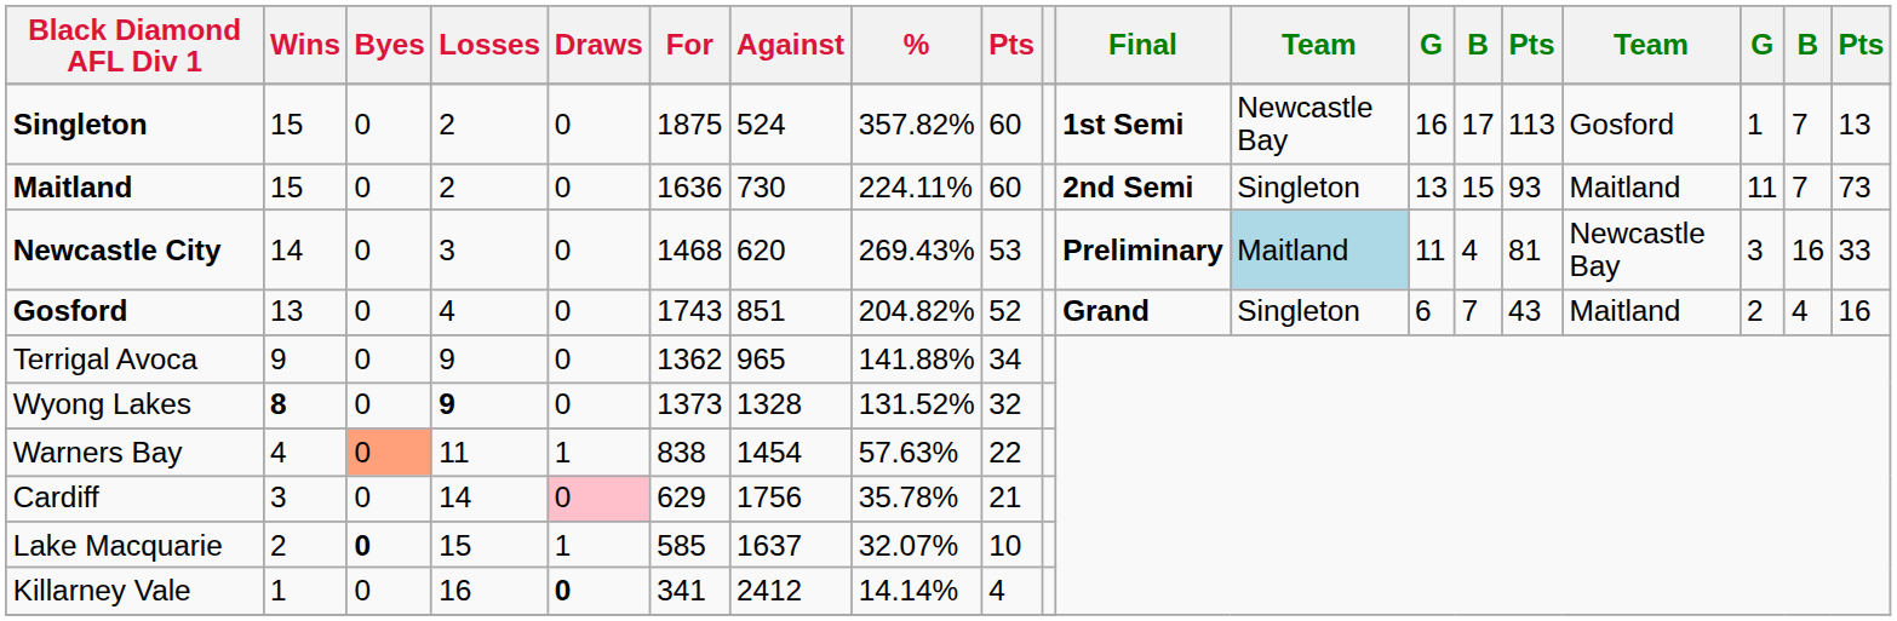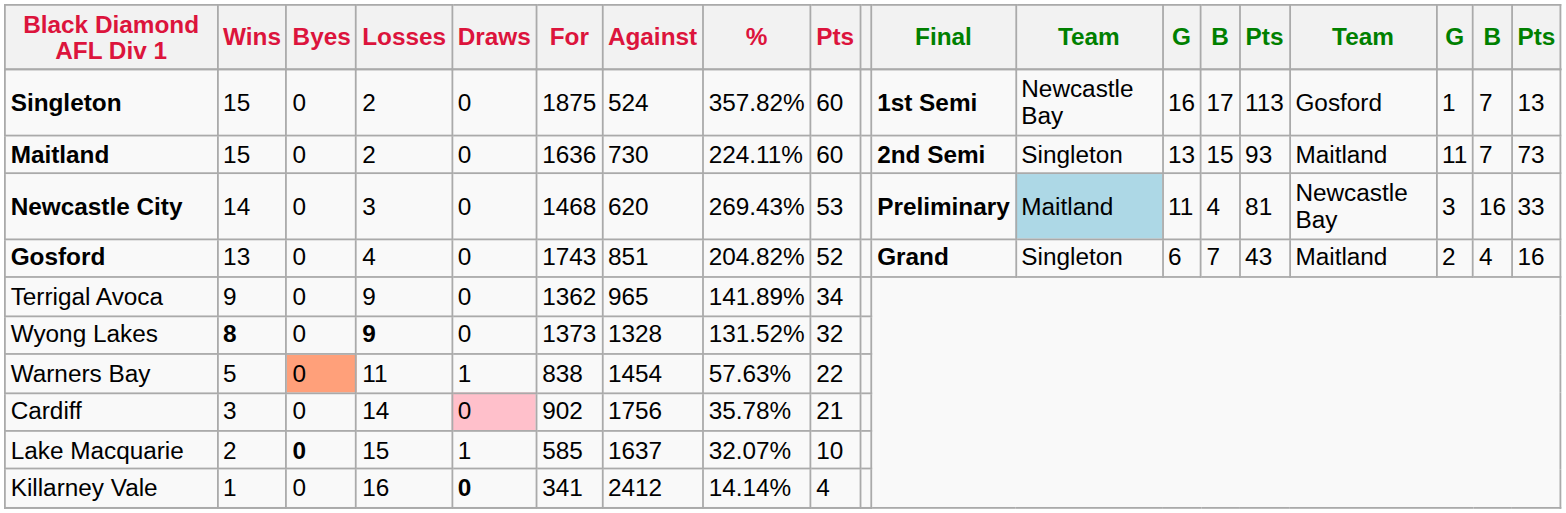 <table style="font-size: 85%; text-align: left;" class="wikitable">
 <tr>
 <th style="color:crimson">Black Diamond AFL Div 1</th>
 <th style="color:crimson">Wins</th>
 <th style="color:crimson">Byes</th>
 <th style="color:crimson">Losses</th>
 <th style="color:crimson">Draws</th>
 <th style="color:crimson">For</th>
 <th style="color:crimson">Against</th>
 <th style="color:crimson">%</th>
 <th style="color:crimson">Pts</th>
 <th></th>
 <th style="color:green">Final</th>
 <th style="color:green">Team</th>
 <th style="color:green">G</th>
 <th style="color:green">B</th>
 <th style="color:green">Pts</th>
 <th style="color:green">Team</th>
 <th style="color:green">G</th>
 <th style="color:green">B</th>
 <th style="color:green">Pts</th>
 </tr>
 <tr>
 </tr>
 <tr>
 </tr>
 <tr>
 <td><strong>	Singleton	</strong></td>
 <td>15</td>
 <td>0</td>
 <td>2</td>
 <td>0</td>
 <td>1875</td>
 <td>524</td>
 <td>357.82%</td>
 <td>60</td>
 <td></td>
 <td><strong>1st Semi</strong></td>
 <td>Newcastle Bay</td>
 <td>16</td>
 <td>17</td>
 <td>113</td>
 <td>Gosford</td>
 <td>1</td>
 <td>7</td>
 <td>13</td>
 </tr>
 <tr>
 <td><strong>	Maitland	</strong></td>
 <td>15</td>
 <td>0</td>
 <td>2</td>
 <td>0</td>
 <td>1636</td>
 <td>730</td>
 <td>224.11%</td>
 <td>60</td>
 <td></td>
 <td><strong>2nd Semi</strong></td>
 <td>Singleton</td>
 <td>13</td>
 <td>15</td>
 <td>93</td>
 <td>Maitland</td>
 <td>11</td>
 <td>7</td>
 <td>73</td>
 </tr>
 <tr>
 <td><strong>	Newcastle City	</strong></td>
 <td>14</td>
 <td>0</td>
 <td>3</td>
 <td>0</td>
 <td>1468</td>
 <td>620</td>
 <td>269.43%</td>
 <td>53</td>
 <td></td>
 <td><strong>Preliminary</strong></td>
 <td style="background: lightblue;">Maitland</td>
 <td>11</td>
 <td>4</td>
 <td>81</td>
 <td>Newcastle Bay</td>
 <td>3</td>
 <td>16</td>
 <td>33</td>
 </tr>
 <tr>
 <td><strong>	Gosford	</strong></td>
 <td>13</td>
 <td>0</td>
 <td>4</td>
 <td>0</td>
 <td>1743</td>
 <td>851</td>
 <td>204.82%</td>
 <td>52</td>
 <td></td>
 <td><strong>Grand</strong></td>
 <td>Singleton</td>
 <td>6</td>
 <td>7</td>
 <td>43</td>
 <td>Maitland</td>
 <td>2</td>
 <td>4</td>
 <td>16</td>
 </tr>
 <tr>
 <td>Terrigal Avoca</td>
 <td>9</td>
 <td>0</td>
 <td>9</td>
 <td>0</td>
 <td>1362</td>
 <td>965</td>
-<td>141.88%</td>
+<td>141.89%</td>
 <td>34</td>
 <td></td>
 </tr>
 <tr>
 <td>Wyong Lakes</td>
 <td><strong>8</strong></td>
 <td>0</td>
 <td><strong>9</strong></td>
 <td>0</td>
 <td>1373</td>
 <td>1328</td>
 <td>131.52%</td>
 <td>32</td>
 <td></td>
 </tr>
 <tr>
 <td>Warners Bay</td>
-<td>4</td>
+<td>5</td>
 <td style="background: lightsalmon;">0</td>
 <td>11</td>
 <td>1</td>
 <td>838</td>
 <td>1454</td>
 <td>57.63%</td>
 <td>22</td>
 <td></td>
 </tr>
 <tr>
 <td>Cardiff</td>
 <td>3</td>
 <td>0</td>
 <td>14</td>
 <td style="background: pink;">0</td>
-<td>629</td>
+<td>902</td>
 <td>1756</td>
 <td>35.78%</td>
 <td>21</td>
 <td></td>
 </tr>
 <tr>
 <td>Lake Macquarie</td>
 <td>2</td>
 <td><strong>0</strong></td>
 <td>15</td>
 <td>1</td>
 <td>585</td>
 <td>1637</td>
 <td>32.07%</td>
 <td>10</td>
 <td></td>
 </tr>
 <tr>
 <td>Killarney Vale</td>
 <td>1</td>
 <td>0</td>
 <td>16</td>
 <td><strong>0</strong></td>
 <td>341</td>
 <td>2412</td>
 <td>14.14%</td>
 <td>4</td>
 <td></td>
 </tr>
 <tr>
 </tr>
 </table>
